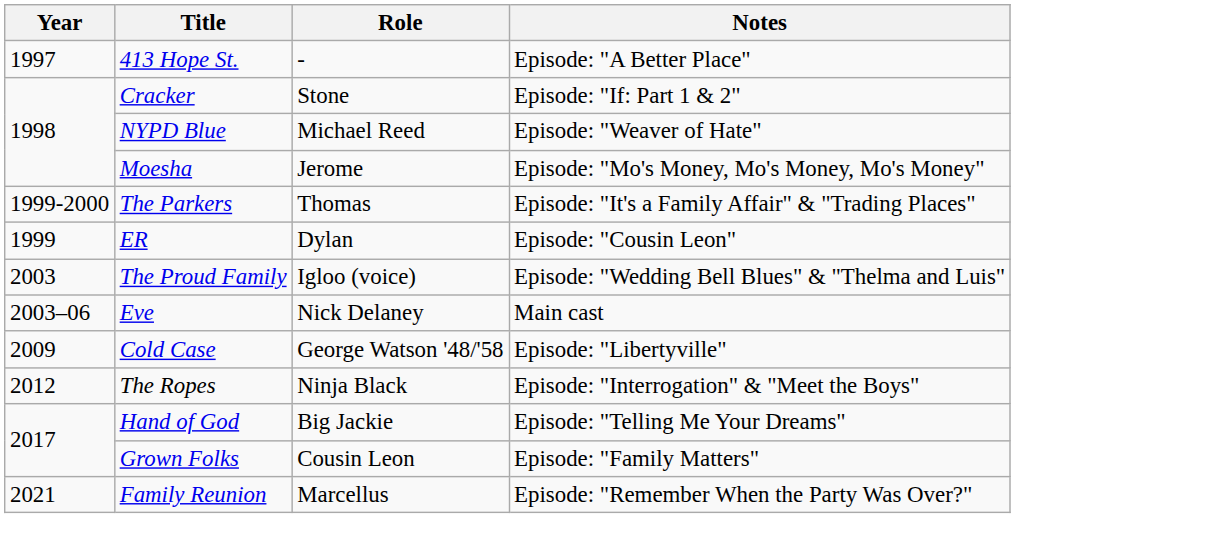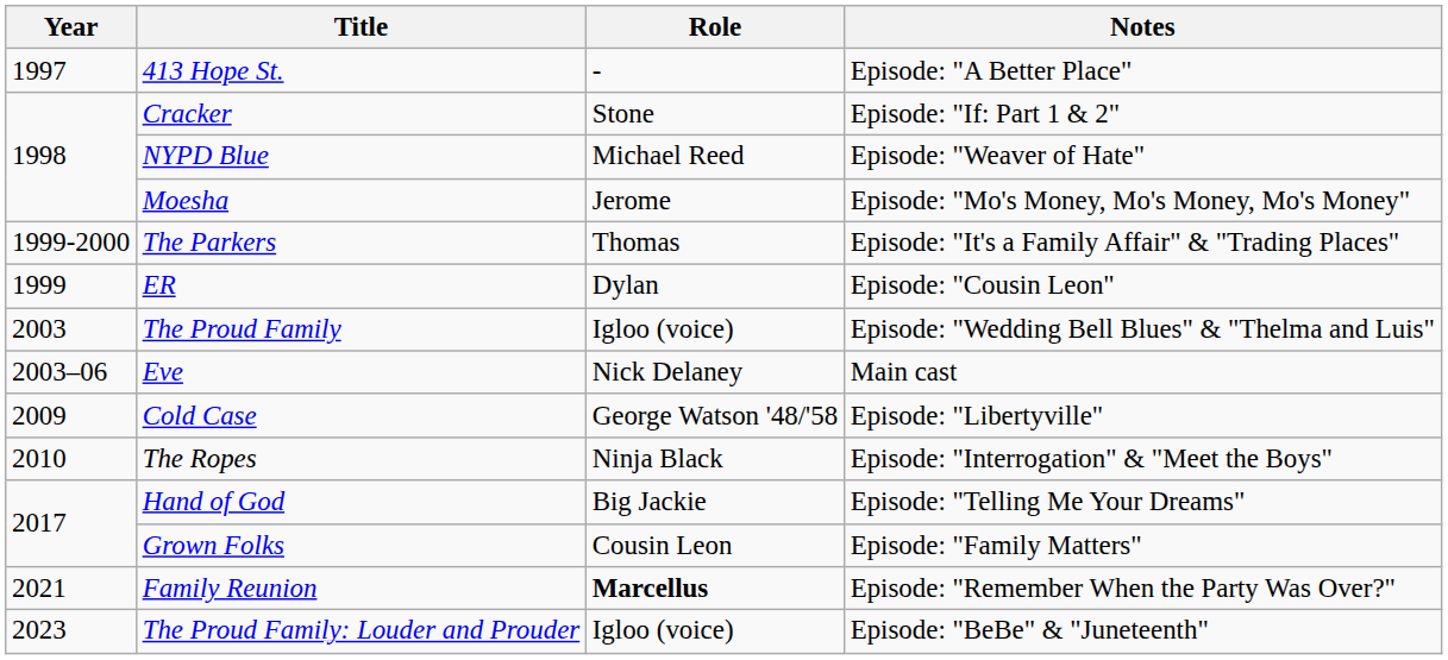 <table class="wikitable plainrowheaders sortable" style="margin-right: 0;">
 <tr>
 <th>Year</th>
 <th>Title</th>
 <th>Role</th>
 <th>Notes</th>
 </tr>
 <tr>
 <td>1997</td>
 <td><em><a href='#'>413 Hope St.</a></em></td>
 <td>-</td>
 <td>Episode: "A Better Place"</td>
 </tr>
 <tr>
 <td rowspan=3>1998</td>
 <td><em><a href='#'>Cracker</a></em></td>
 <td>Stone</td>
 <td>Episode: "If: Part 1 & 2"</td>
 </tr>
 <tr>
 <td><em><a href='#'>NYPD Blue</a></em></td>
 <td>Michael Reed</td>
 <td>Episode: "Weaver of Hate"</td>
 </tr>
 <tr>
 <td><em><a href='#'>Moesha</a></em></td>
 <td>Jerome</td>
 <td>Episode: "Mo's Money, Mo's Money, Mo's Money"</td>
 </tr>
 <tr>
 <td>1999-2000</td>
 <td><em><a href='#'>The Parkers</a></em></td>
 <td>Thomas</td>
 <td>Episode: "It's a Family Affair" & "Trading Places"</td>
 </tr>
 <tr>
 <td>1999</td>
 <td><em><a href='#'>ER</a></em></td>
 <td>Dylan</td>
 <td>Episode: "Cousin Leon"</td>
 </tr>
 <tr>
 <td>2003</td>
 <td><em><a href='#'>The Proud Family</a></em></td>
 <td>Igloo (voice)</td>
 <td>Episode: "Wedding Bell Blues" & "Thelma and Luis"</td>
 </tr>
 <tr>
 <td>2003–06</td>
 <td><em><a href='#'>Eve</a></em></td>
 <td>Nick Delaney</td>
 <td>Main cast</td>
 </tr>
 <tr>
 <td>2009</td>
 <td><em><a href='#'>Cold Case</a></em></td>
 <td>George Watson '48/'58</td>
 <td>Episode: "Libertyville"</td>
 </tr>
 <tr>
-<td>2012</td>
+<td>2010</td>
 <td><em>The Ropes</em></td>
 <td>Ninja Black</td>
 <td>Episode: "Interrogation" & "Meet the Boys"</td>
 </tr>
 <tr>
 <td rowspan=2>2017</td>
 <td><em><a href='#'>Hand of God</a></em></td>
 <td>Big Jackie</td>
 <td>Episode: "Telling Me Your Dreams"</td>
 </tr>
 <tr>
 <td><em><a href='#'>Grown Folks</a></em></td>
 <td>Cousin Leon</td>
 <td>Episode: "Family Matters"</td>
 </tr>
 <tr>
 <td>2021</td>
 <td><em><a href='#'>Family Reunion</a></em></td>
-<td>Marcellus</td>
+<td><strong>Marcellus</strong></td>
 <td>Episode: "Remember When the Party Was Over?"</td>
 </tr>
+<tr>
+<td>2023</td>
+<td><em><a href='#'>The Proud Family: Louder and Prouder</a></em></td>
+<td>Igloo (voice)</td>
+<td>Episode: "BeBe" & "Juneteenth"</td>
+</tr>
 </table>
